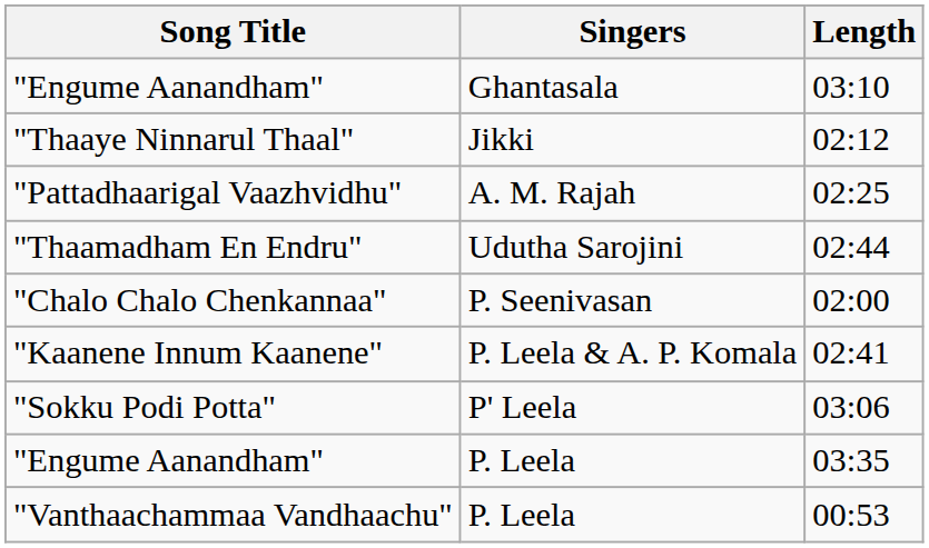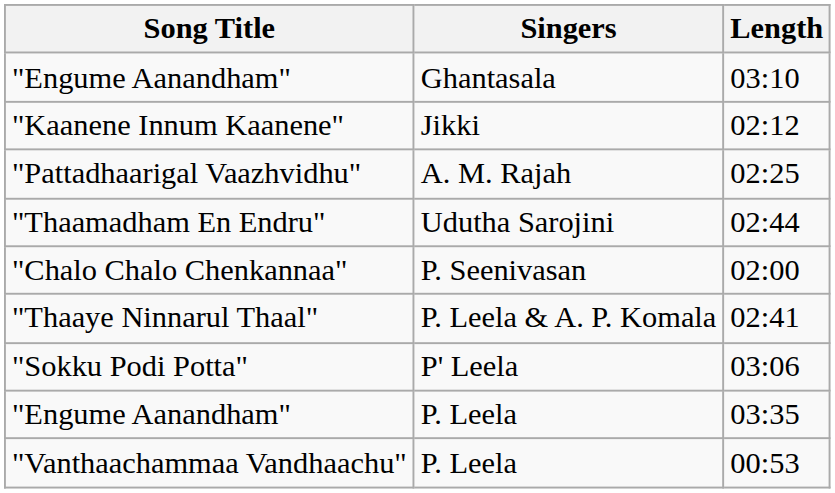 <table class="wikitable">
 <tr>
 <th>Song Title</th>
 <th>Singers</th>
 <th>Length</th>
 </tr>
 <tr>
 <td>"Engume Aanandham"</td>
 <td>Ghantasala</td>
 <td>03:10</td>
 </tr>
 <tr>
-<td>"Thaaye Ninnarul Thaal"</td>
+<td>"Kaanene Innum Kaanene"</td>
 <td>Jikki</td>
 <td>02:12</td>
 </tr>
 <tr>
 <td>"Pattadhaarigal Vaazhvidhu"</td>
 <td>A. M. Rajah</td>
 <td>02:25</td>
 </tr>
 <tr>
 <td>"Thaamadham En Endru"</td>
 <td>Udutha Sarojini</td>
 <td>02:44</td>
 </tr>
 <tr>
 <td>"Chalo Chalo Chenkannaa"</td>
 <td>P. Seenivasan</td>
 <td>02:00</td>
 </tr>
 <tr>
-<td>"Kaanene Innum Kaanene"</td>
+<td>"Thaaye Ninnarul Thaal"</td>
 <td>P. Leela & A. P. Komala</td>
 <td>02:41</td>
 </tr>
 <tr>
 <td>"Sokku Podi Potta"</td>
 <td>P' Leela</td>
 <td>03:06</td>
 </tr>
 <tr>
 <td>"Engume Aanandham"</td>
 <td>P. Leela</td>
 <td>03:35</td>
 </tr>
 <tr>
 <td>"Vanthaachammaa Vandhaachu"</td>
 <td>P. Leela</td>
 <td>00:53</td>
 </tr>
 </table>
